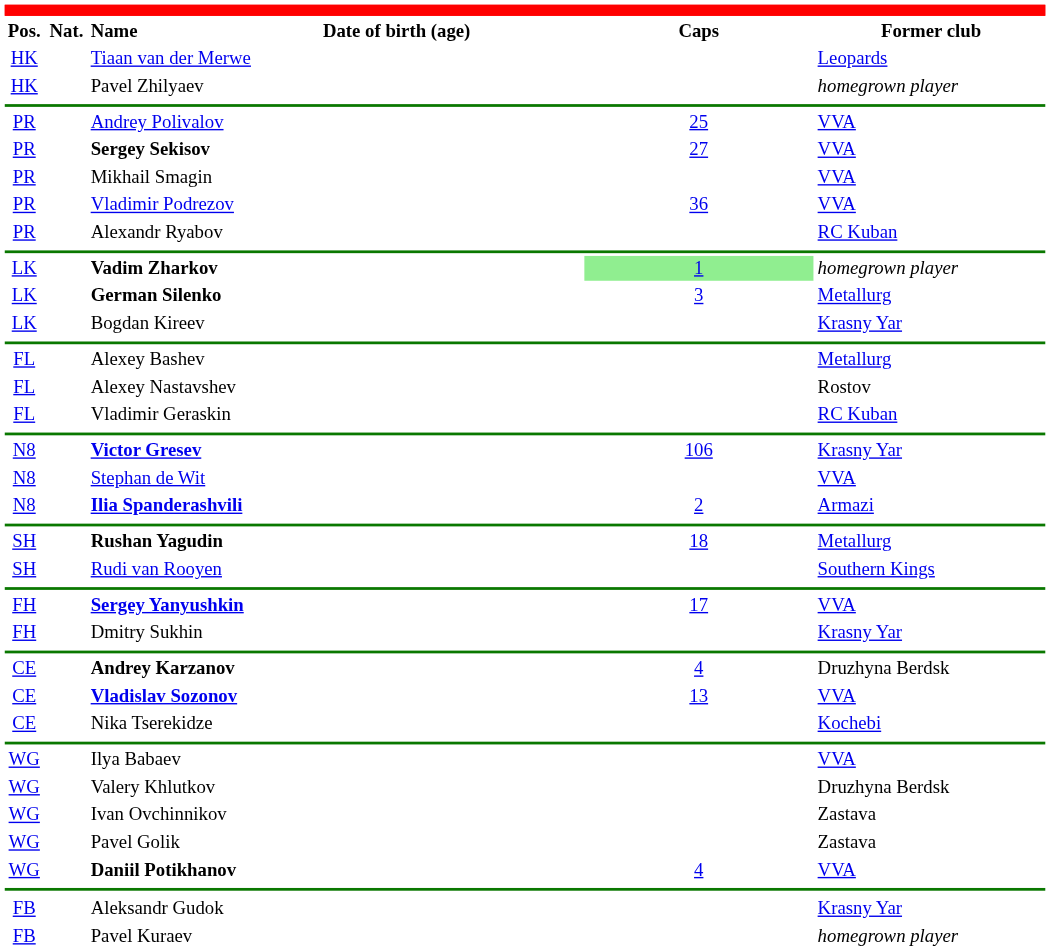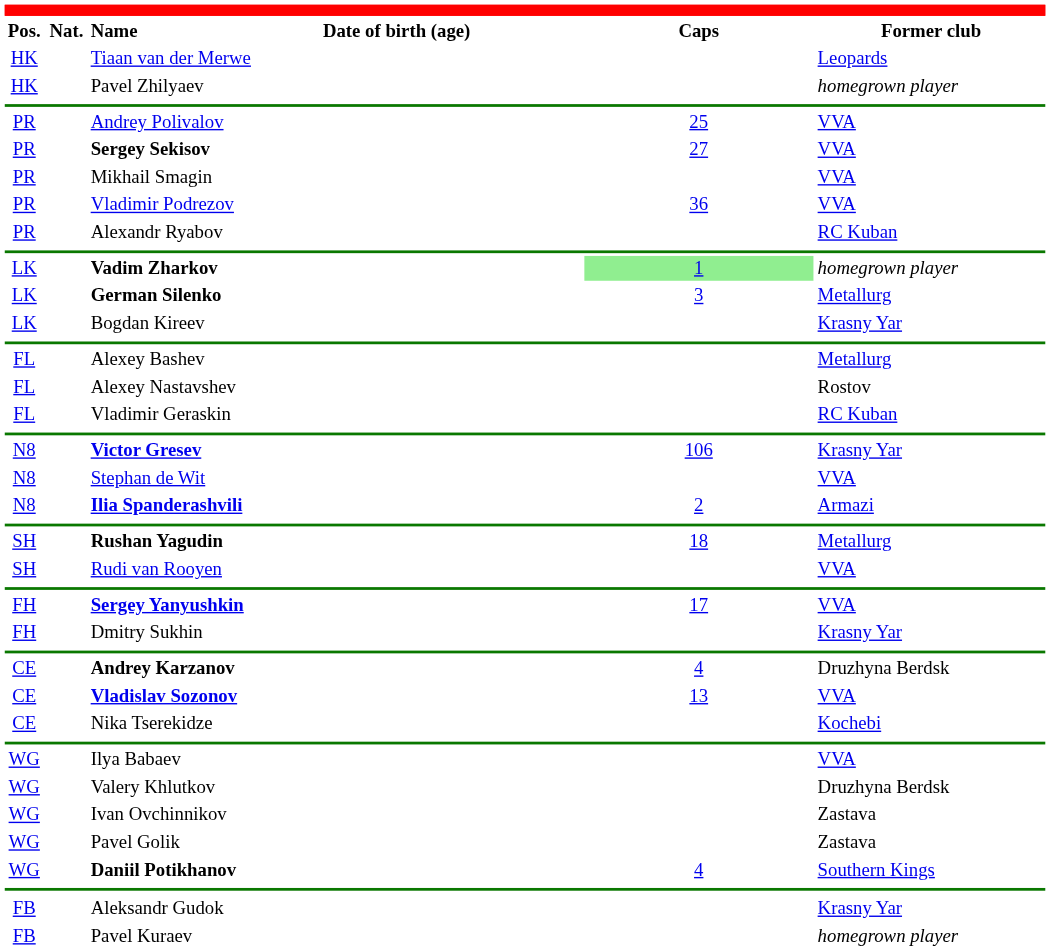 <table class="toccolours" style="font-size: 85%; width:60%;">
 <tr>
 <th colspan="100%" style="background:#ff0000; border:solid #ff0000;"></th>
 </tr>
 <tr>
 <th style="width:20px">Pos.</th>
 <th style="width:20px">Nat.</th>
 <th style="width:150px; text-align:left">Name</th>
 <th style="width:170px; text-align:left">Date of birth (age)</th>
 <th style="width:150px">Caps</th>
 <th style="width:150px">Former club</th>
 </tr>
 <tr>
 <td align=center><a href='#'>HK</a></td>
 <td align=center></td>
 <td align=left><a href='#'>Tiaan van der Merwe</a></td>
 <td align=left></td>
 <td align=center></td>
 <td align=left> <a href='#'>Leopards</a></td>
 </tr>
 <tr>
 <td align=center><a href='#'>HK</a></td>
 <td align=center></td>
 <td align=left>Pavel Zhilyaev</td>
 <td align=left></td>
 <td align=center></td>
 <td align=left><em>homegrown player</em></td>
 </tr>
 <tr ---- align="left">
 </tr>
 <tr ---- bgcolor="#0a7800">
 <td colspan="7" align="left"></td>
 </tr>
 <tr>
 <td align=center><a href='#'>PR</a></td>
 <td align=center></td>
 <td align=left><a href='#'>Andrey Polivalov</a></td>
 <td align=left></td>
 <td align=center><a href='#'>25</a></td>
 <td align=left> <a href='#'>VVA</a></td>
 </tr>
 <tr>
 <td align=center><a href='#'>PR</a></td>
 <td align=center></td>
 <td align=left><strong>Sergey Sekisov</strong></td>
 <td align=left></td>
 <td align=center><a href='#'>27</a></td>
 <td align=left> <a href='#'>VVA</a></td>
 </tr>
 <tr>
 <td align=center><a href='#'>PR</a></td>
 <td align=center></td>
 <td align=left>Mikhail Smagin</td>
 <td align=left></td>
 <td align=center></td>
 <td align=left> <a href='#'>VVA</a></td>
 </tr>
 <tr>
 <td align=center><a href='#'>PR</a></td>
 <td align=center></td>
 <td align=left><a href='#'>Vladimir Podrezov</a></td>
 <td align=left></td>
 <td align=center><a href='#'>36</a></td>
 <td align=left> <a href='#'>VVA</a></td>
 </tr>
 <tr>
 <td align=center><a href='#'>PR</a></td>
 <td align=center></td>
 <td align=left>Alexandr Ryabov</td>
 <td align=left></td>
 <td align=center></td>
 <td align=left> <a href='#'>RC Kuban</a></td>
 </tr>
 <tr ---- align="left">
 </tr>
 <tr ---- bgcolor="#0a7800">
 <td colspan="7" align="left"></td>
 </tr>
 <tr>
 <td align=center><a href='#'>LK</a></td>
 <td align=center></td>
 <td align=left><strong>Vadim Zharkov</strong></td>
 <td align=left></td>
 <td align=center style="background: lightgreen;"><a href='#'>1</a></td>
 <td align=left><em>homegrown player</em></td>
 </tr>
 <tr>
 <td align=center><a href='#'>LK</a></td>
 <td align=center></td>
 <td align=left><strong>German Silenko</strong></td>
 <td align=left></td>
 <td align=center><a href='#'>3</a></td>
 <td align=left> <a href='#'>Metallurg</a></td>
 </tr>
 <tr>
 <td align=center><a href='#'>LK</a></td>
 <td align=center></td>
 <td align=left>Bogdan Kireev</td>
 <td align=left></td>
 <td align=center></td>
 <td align=left> <a href='#'>Krasny Yar</a></td>
 </tr>
 <tr ---- align="left">
 </tr>
 <tr ---- bgcolor="#0a7800">
 <td colspan="7" align="left"></td>
 </tr>
 <tr>
 <td align=center><a href='#'>FL</a></td>
 <td align=center></td>
 <td align=left>Alexey Bashev</td>
 <td align=left></td>
 <td align=center></td>
 <td align=left> <a href='#'>Metallurg</a></td>
 </tr>
 <tr>
 <td align=center><a href='#'>FL</a></td>
 <td align=center></td>
 <td align=left>Alexey Nastavshev</td>
 <td align=left></td>
 <td align=center></td>
 <td align=left> Rostov</td>
 </tr>
 <tr>
 <td align=center><a href='#'>FL</a></td>
 <td align=center></td>
 <td align=left>Vladimir Geraskin</td>
 <td align=left></td>
 <td align=center></td>
 <td align=left> <a href='#'>RC Kuban</a></td>
 </tr>
 <tr ---- align="left">
 </tr>
 <tr ---- bgcolor="#0a7800">
 <td colspan="7" align="left"></td>
 </tr>
 <tr>
 <td align=center><a href='#'>N8</a></td>
 <td align=center></td>
 <td align=left><strong><a href='#'>Victor Gresev</a></strong></td>
 <td align=left></td>
 <td align=center><a href='#'>106</a></td>
 <td align=left> <a href='#'>Krasny Yar</a></td>
 </tr>
 <tr>
 <td align=center><a href='#'>N8</a></td>
 <td align=center></td>
 <td align=left><a href='#'>Stephan de Wit</a></td>
 <td align=left></td>
 <td align=center></td>
 <td align=left> <a href='#'>VVA</a></td>
 </tr>
 <tr>
 <td align=center><a href='#'>N8</a></td>
 <td align=center></td>
 <td align=left><strong><a href='#'>Ilia Spanderashvili</a></strong></td>
 <td align=left></td>
 <td align=center><a href='#'>2</a></td>
 <td align=left> <a href='#'>Armazi</a></td>
 </tr>
 <tr ---- align="left">
 </tr>
 <tr ---- bgcolor="#0a7800">
 <td colspan="7" align="left"></td>
 </tr>
 <tr>
 <td align=center><a href='#'>SH</a></td>
 <td align=center></td>
 <td align=left><strong>Rushan Yagudin</strong></td>
 <td align=left></td>
 <td align=center><a href='#'>18</a></td>
 <td align=left> <a href='#'>Metallurg</a></td>
 </tr>
 <tr>
 <td align=center><a href='#'>SH</a></td>
 <td align=center></td>
 <td align=left><a href='#'>Rudi van Rooyen</a></td>
 <td align=left></td>
 <td align=center></td>
-<td align=left> <a href='#'>Southern Kings</a></td>
+<td align=left> <a href='#'>VVA</a></td>
 </tr>
 <tr ---- align="left">
 </tr>
 <tr ---- bgcolor="#0a7800">
 <td colspan="7" align="left"></td>
 </tr>
 <tr>
 <td align=center><a href='#'>FH</a></td>
 <td align=center></td>
 <td align=left><strong><a href='#'>Sergey Yanyushkin</a></strong></td>
 <td align=left></td>
 <td align=center><a href='#'>17</a></td>
 <td align=left> <a href='#'>VVA</a></td>
 </tr>
 <tr>
 <td align=center><a href='#'>FH</a></td>
 <td align=center></td>
 <td align=left>Dmitry Sukhin</td>
 <td align=left></td>
 <td align=center></td>
 <td align=left> <a href='#'>Krasny Yar</a></td>
 </tr>
 <tr ---- align="left">
 </tr>
 <tr ---- bgcolor="#0a7800">
 <td colspan="7" align="left"></td>
 </tr>
 <tr>
 <td align=center><a href='#'>CE</a></td>
 <td align=center></td>
 <td align=left><strong>Andrey Karzanov</strong></td>
 <td align=left></td>
 <td align=center><a href='#'>4</a></td>
 <td align=left> Druzhyna Berdsk</td>
 </tr>
 <tr>
 <td align=center><a href='#'>CE</a></td>
 <td align=center></td>
 <td align=left><strong><a href='#'>Vladislav Sozonov</a></strong></td>
 <td align=left></td>
 <td align=center><a href='#'>13</a></td>
 <td align=left> <a href='#'>VVA</a></td>
 </tr>
 <tr>
 <td align=center><a href='#'>CE</a></td>
 <td align=center></td>
 <td align=left>Nika Tserekidze</td>
 <td align=left></td>
 <td align=center></td>
 <td align=left> <a href='#'>Kochebi</a></td>
 </tr>
 <tr ---- align="left">
 </tr>
 <tr ---- bgcolor="#0a7800">
 <td colspan="7" align="left"></td>
 </tr>
 <tr>
 <td align=center><a href='#'>WG</a></td>
 <td align=center></td>
 <td align=left>Ilya Babaev</td>
 <td align=left></td>
 <td align=center></td>
 <td align=left> <a href='#'>VVA</a></td>
 </tr>
 <tr>
 <td align=center><a href='#'>WG</a></td>
 <td align=center></td>
 <td align=left>Valery Khlutkov</td>
 <td align=left></td>
 <td align=center></td>
 <td align=left> Druzhyna Berdsk</td>
 </tr>
 <tr>
 <td align=center><a href='#'>WG</a></td>
 <td align=center></td>
 <td align=left>Ivan Ovchinnikov</td>
 <td align=left></td>
 <td align=center></td>
 <td align=left> Zastava</td>
 </tr>
 <tr>
 <td align=center><a href='#'>WG</a></td>
 <td align=center></td>
 <td align=left>Pavel Golik</td>
 <td align=left></td>
 <td align=center></td>
 <td align=left> Zastava</td>
 </tr>
 <tr>
 <td align=center><a href='#'>WG</a></td>
 <td align=center></td>
 <td align=left><strong>Daniil Potikhanov</strong></td>
 <td align=left></td>
 <td align=center><a href='#'>4</a></td>
-<td align=left> <a href='#'>VVA</a></td>
+<td align=left> <a href='#'>Southern Kings</a></td>
 </tr>
 <tr ---- align="left">
 </tr>
 <tr ---- bgcolor="#0a7800">
 <td colspan="7" align="left"></td>
 </tr>
 <tr>
 </tr>
 <tr>
 <td align=center><a href='#'>FB</a></td>
 <td align=center></td>
 <td align=left>Aleksandr Gudok</td>
 <td align=left></td>
 <td align=center></td>
 <td align=left> <a href='#'>Krasny Yar</a></td>
 </tr>
 <tr>
 <td align=center><a href='#'>FB</a></td>
 <td align=center></td>
 <td align=left>Pavel Kuraev</td>
 <td align=left></td>
 <td align=center></td>
 <td align=left><em>homegrown player</em></td>
 </tr>
 </table>
